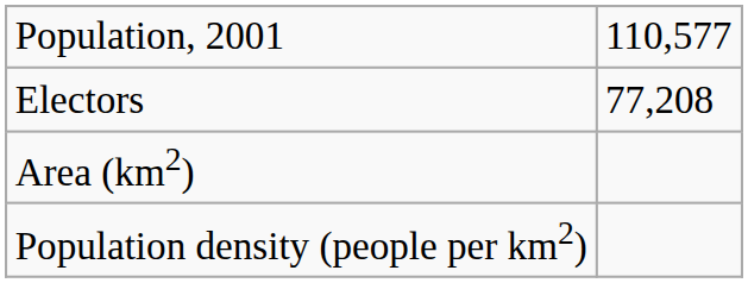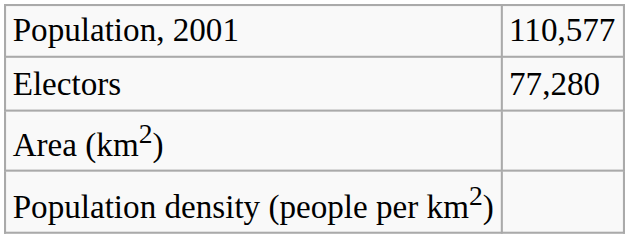 <table class="wikitable">
 <tr>
 <td>Population, 2001</td>
 <td>110,577</td>
 </tr>
 <tr>
 <td>Electors</td>
-<td>77,208</td>
+<td>77,280</td>
 </tr>
 <tr>
 <td>Area (km<sup>2</sup>)</td>
 <td></td>
 </tr>
 <tr>
 <td>Population density (people per km<sup>2</sup>)</td>
 <td></td>
 </tr>
 </table>
